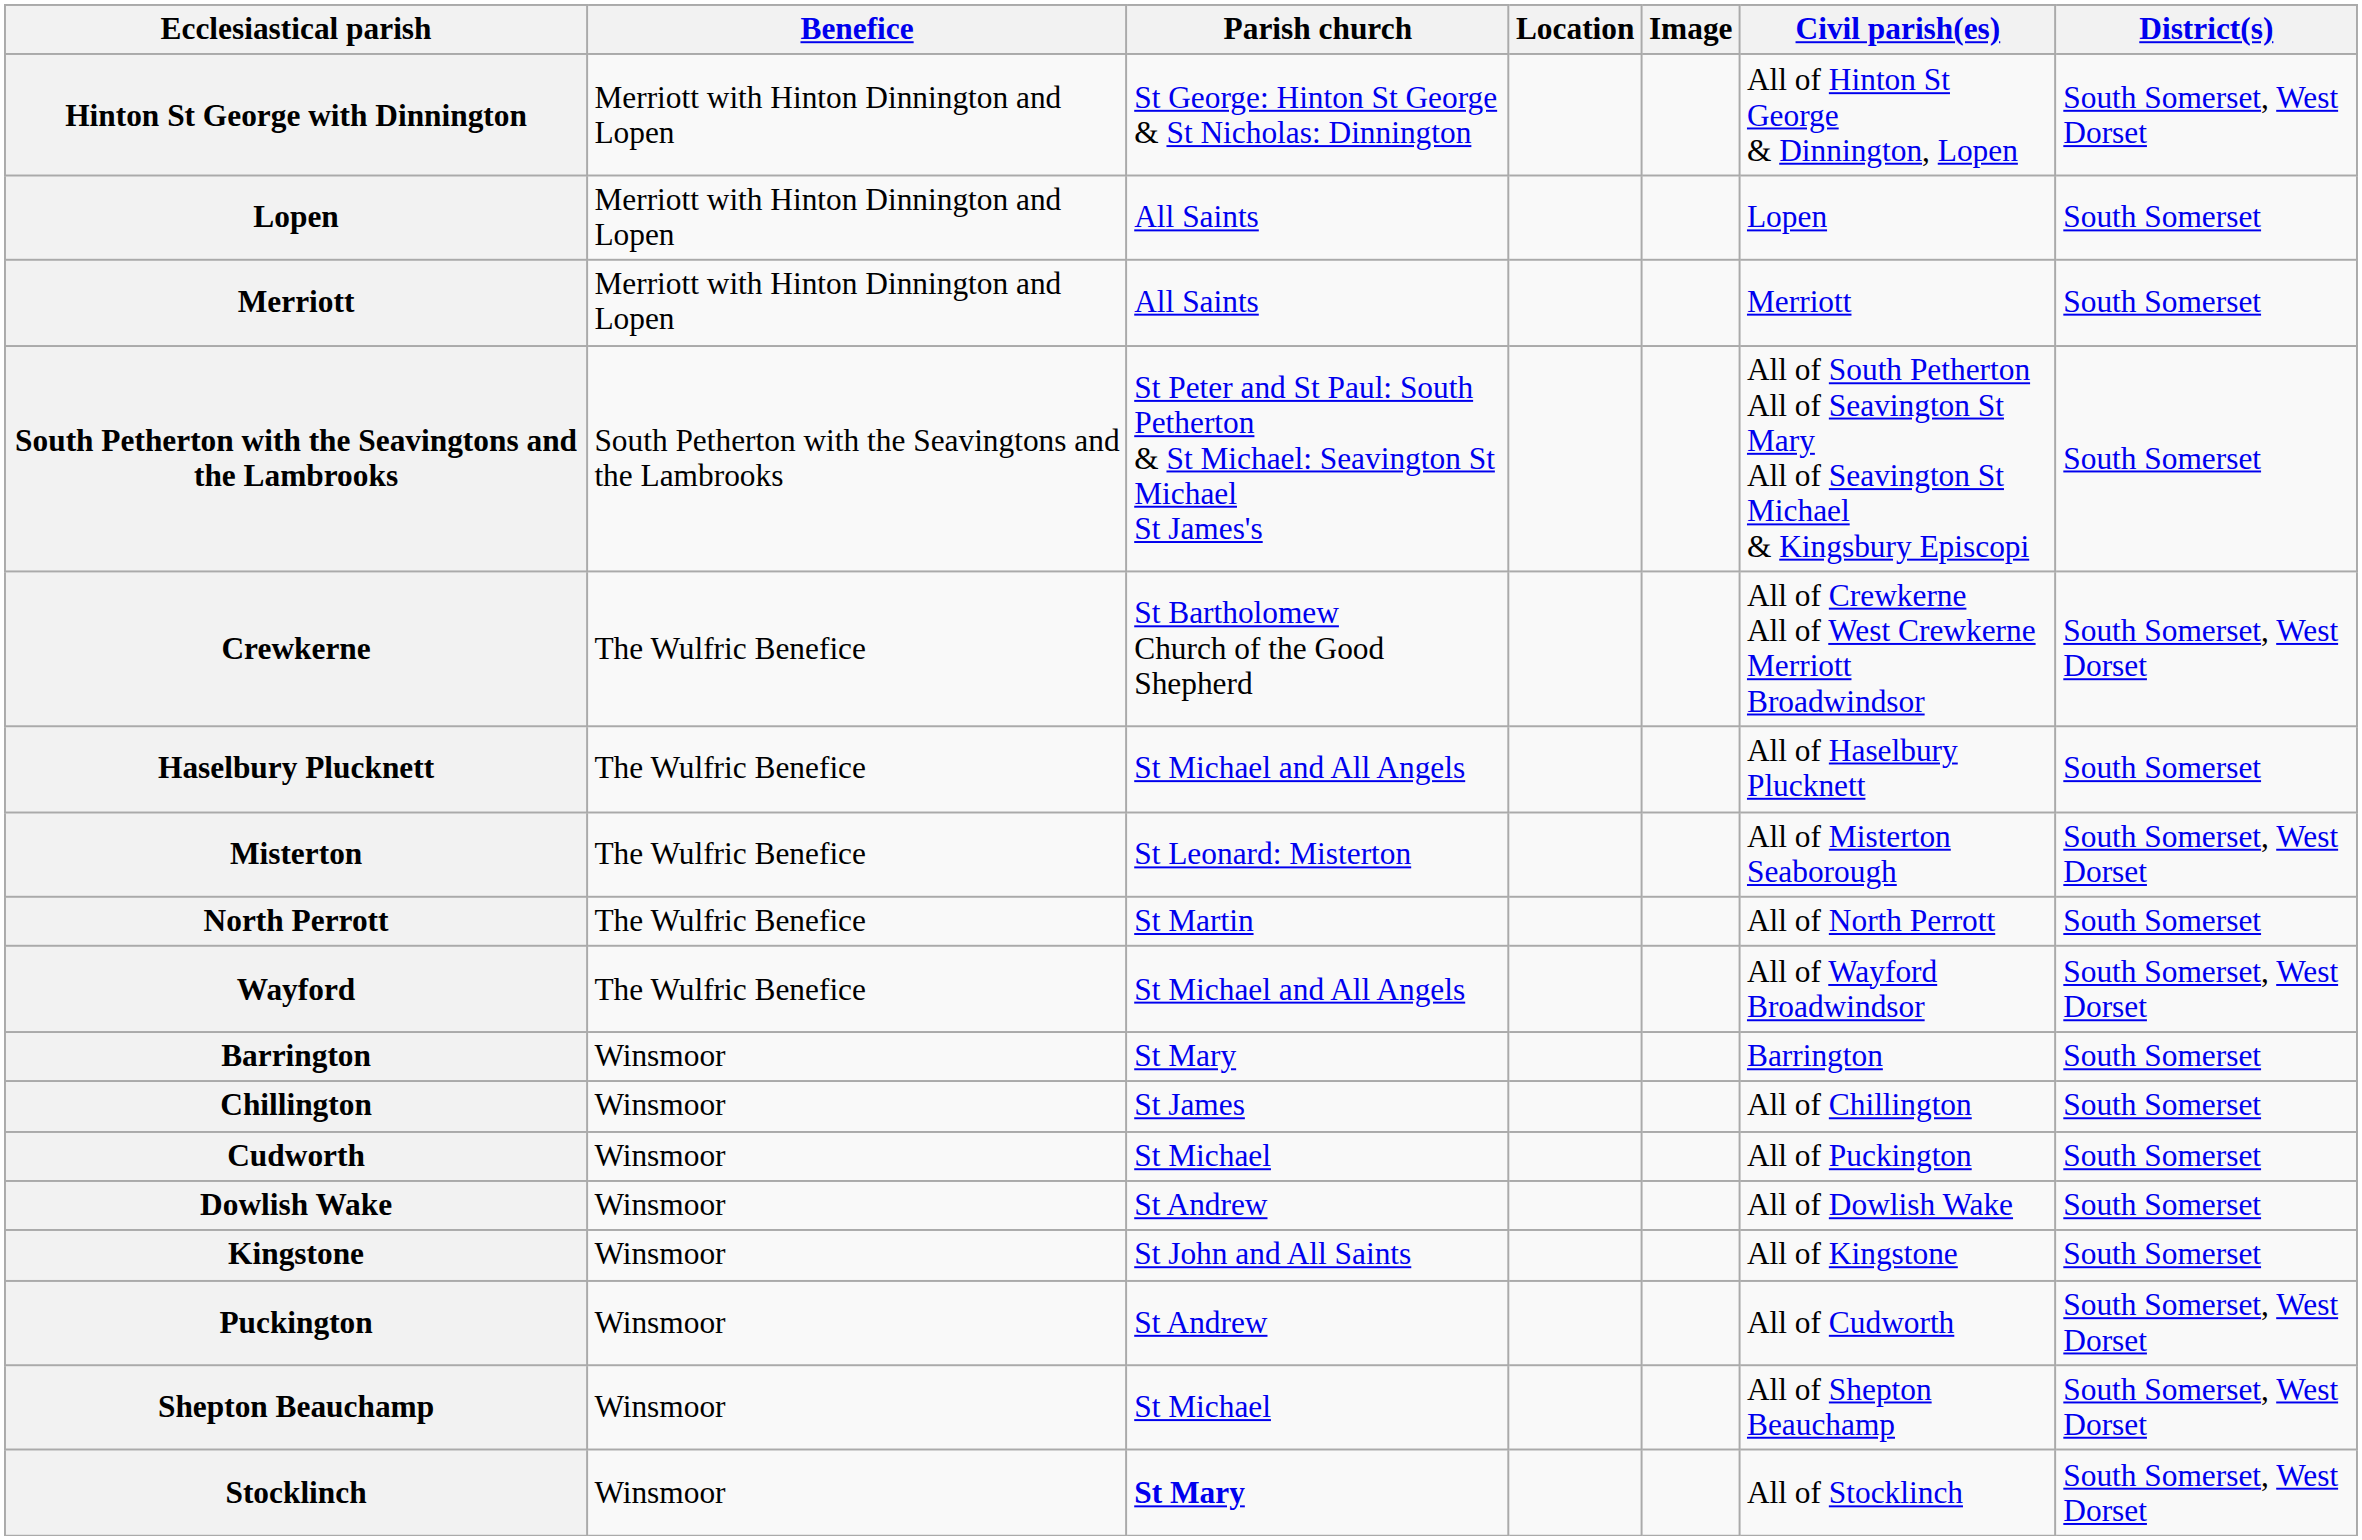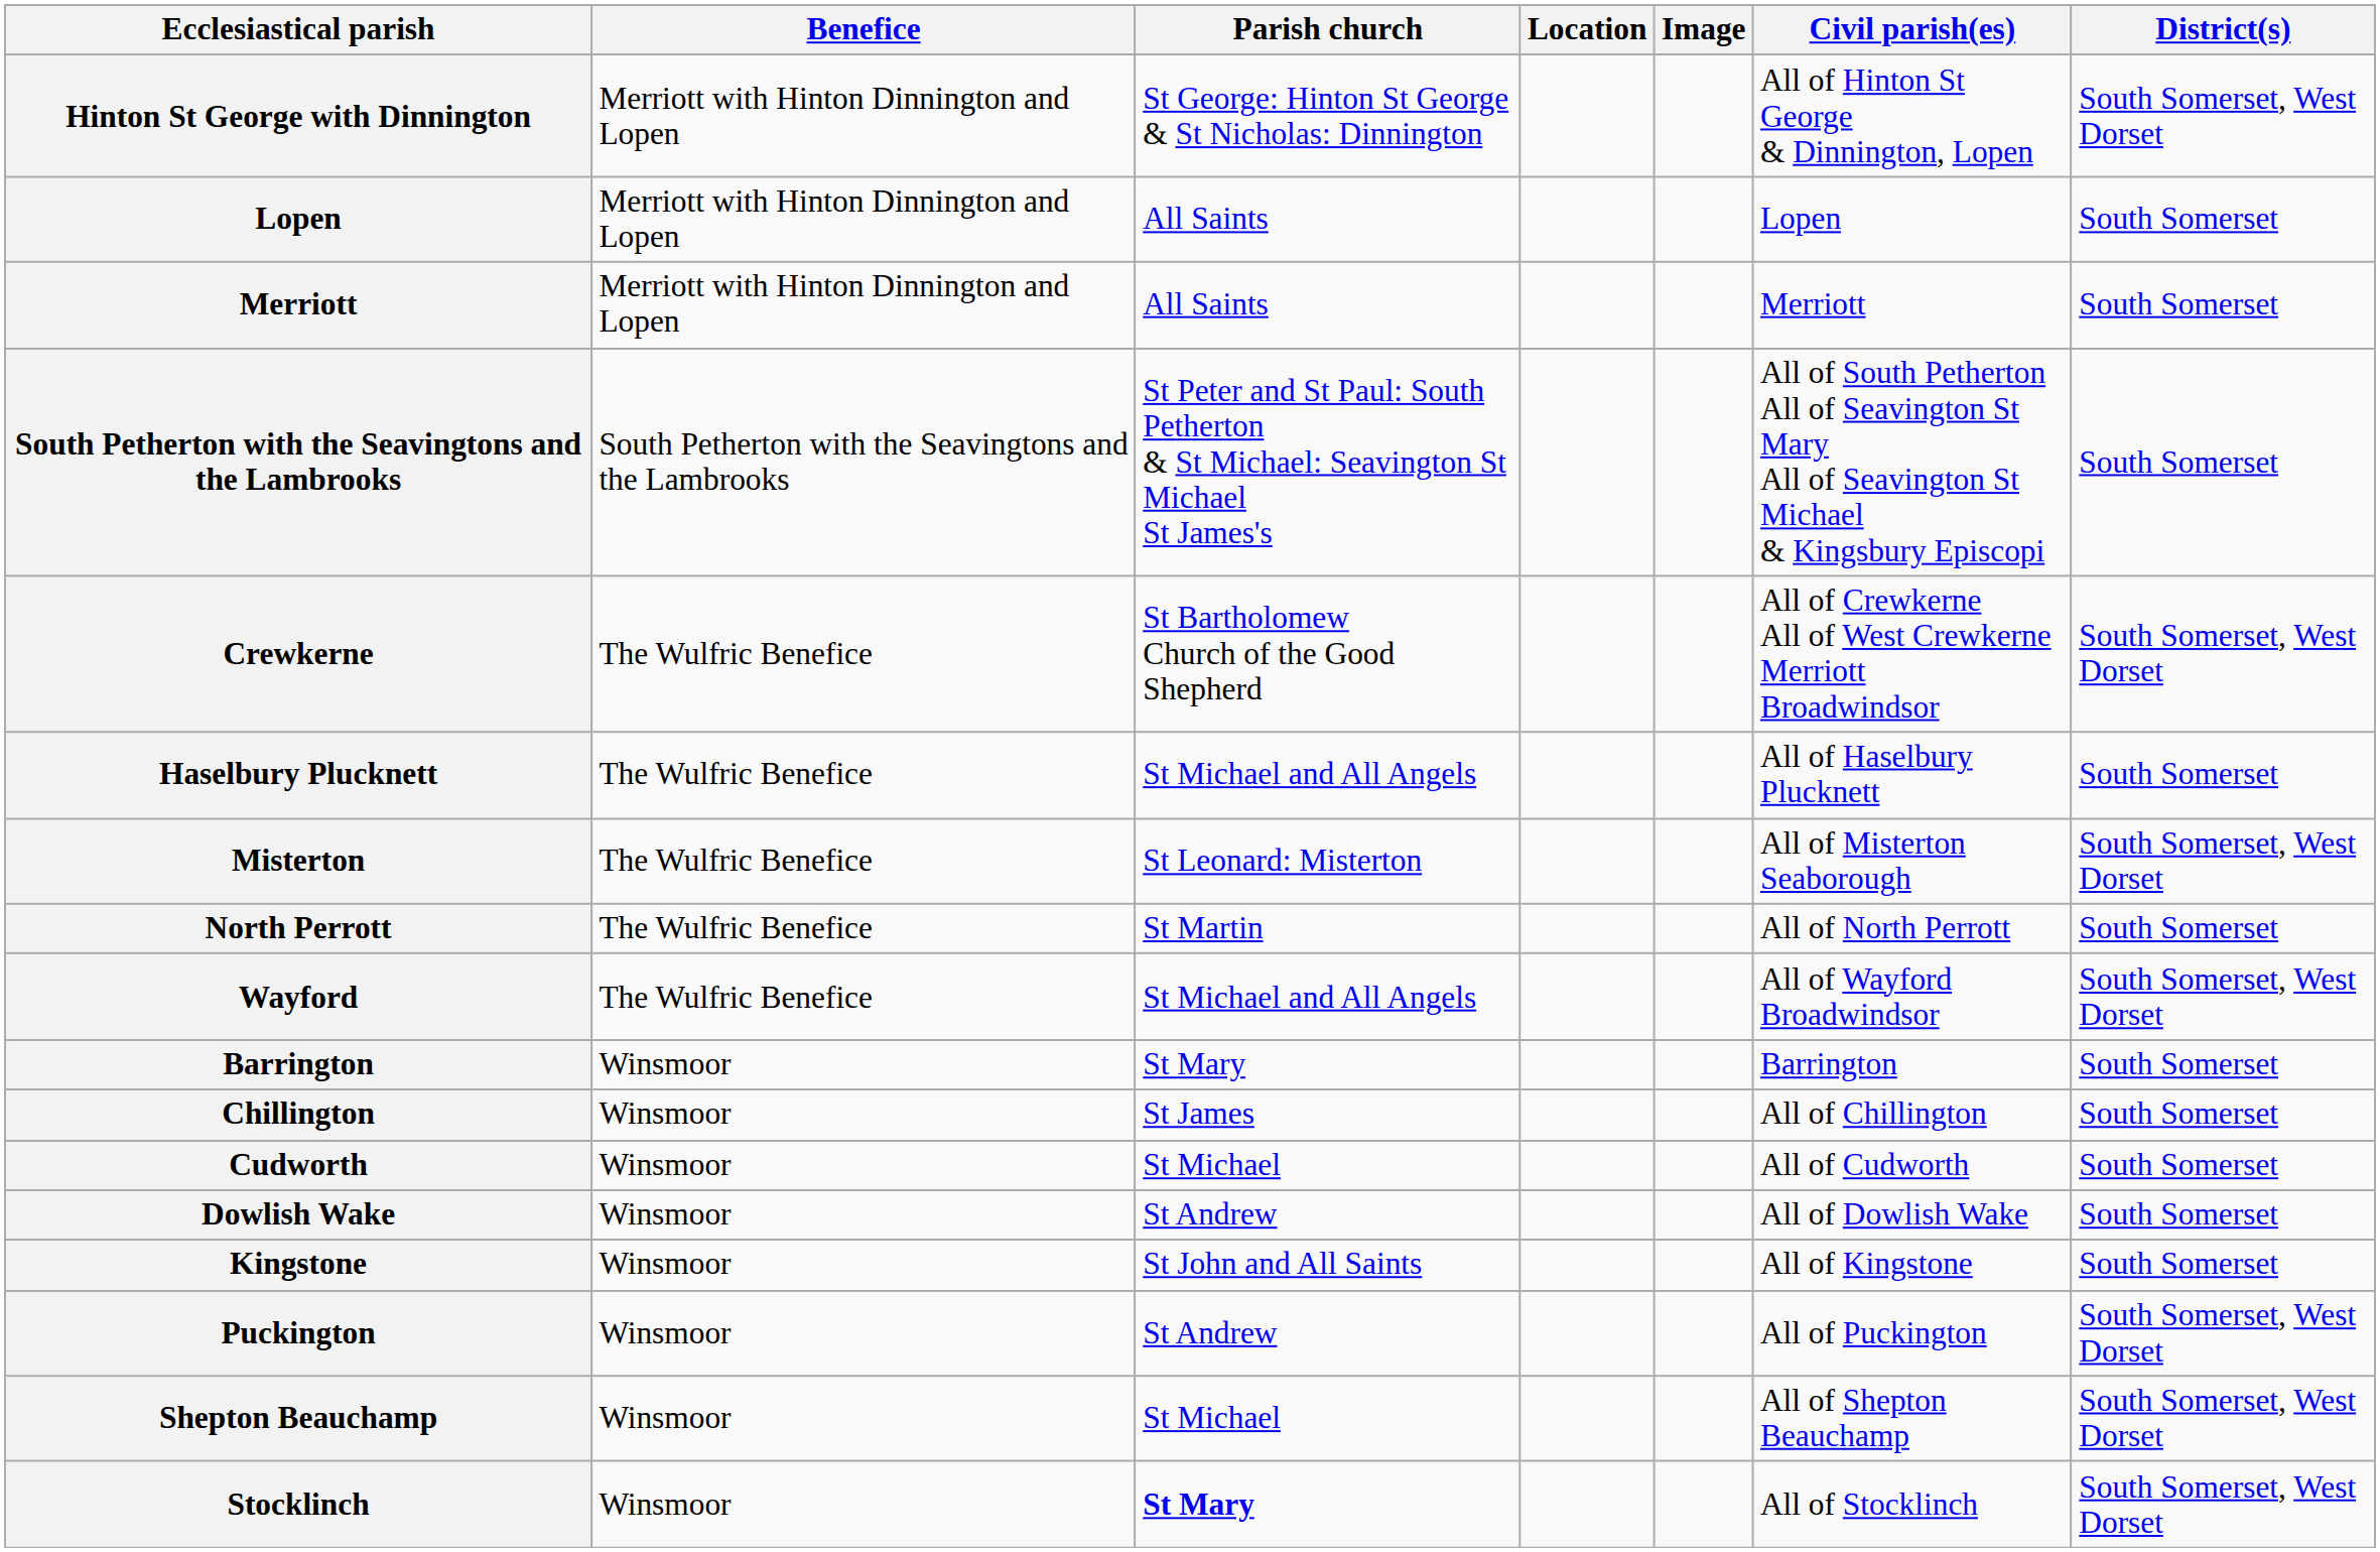 <table class="wikitable sortable" style="width:95%;">
 <tr>
 <th scope="col">Ecclesiastical parish</th>
 <th scope="col"><a href='#'>Benefice</a></th>
 <th scope="col">Parish church</th>
 <th scope="col">Location</th>
 <th scope="col" class="unsortable">Image</th>
 <th scope="col"><a href='#'>Civil parish(es)</a></th>
 <th scope="col"><a href='#'>District(s)</a></th>
 </tr>
 <tr>
 <th scope="row">Hinton St George with Dinnington</th>
 <td>Merriott with Hinton Dinnington and Lopen</td>
 <td><a href='#'>St George: Hinton St George</a><br>& <a href='#'>St Nicholas: Dinnington</a></td>
 <td><small></small></td>
 <td></td>
 <td>All of <a href='#'>Hinton St George</a><br> & <a href='#'>Dinnington</a>, <a href='#'>Lopen</a></td>
 <td><a href='#'>South Somerset</a>, <a href='#'>West Dorset</a></td>
 </tr>
 <tr>
 <th scope="row">Lopen</th>
 <td>Merriott with Hinton Dinnington and Lopen</td>
 <td><a href='#'>All Saints</a></td>
 <td><small></small></td>
 <td></td>
 <td><a href='#'>Lopen</a></td>
 <td><a href='#'>South Somerset</a></td>
 </tr>
 <tr>
 <th scope="row">Merriott</th>
 <td>Merriott with Hinton Dinnington and Lopen</td>
 <td><a href='#'>All Saints</a></td>
 <td><small></small></td>
 <td></td>
 <td><a href='#'>Merriott</a></td>
 <td><a href='#'>South Somerset</a></td>
 </tr>
 <tr>
 <th scope="row">South Petherton with the Seavingtons and the Lambrooks</th>
 <td>South Petherton with the Seavingtons and the Lambrooks</td>
 <td><a href='#'>St Peter and St Paul: South Petherton</a><br>& <a href='#'>St Michael: Seavington St Michael</a><br><a href='#'>St James's</a></td>
 <td><small></small></td>
 <td></td>
 <td>All of <a href='#'>South Petherton</a><br>All of <a href='#'>Seavington St Mary</a><br>All of <a href='#'>Seavington St Michael</a><br> & <a href='#'>Kingsbury Episcopi</a></td>
 <td><a href='#'>South Somerset</a></td>
 </tr>
 <tr>
 <th scope="row">Crewkerne</th>
 <td>The Wulfric Benefice</td>
 <td><a href='#'>St Bartholomew</a><br>Church of the Good Shepherd</td>
 <td><small></small></td>
 <td></td>
 <td>All of <a href='#'>Crewkerne</a><br>All of <a href='#'>West Crewkerne</a><br> <a href='#'>Merriott</a><br> <a href='#'>Broadwindsor</a></td>
 <td><a href='#'>South Somerset</a>, <a href='#'>West Dorset</a></td>
 </tr>
 <tr>
 <th scope="row">Haselbury Plucknett</th>
 <td>The Wulfric Benefice</td>
 <td><a href='#'>St Michael and All Angels</a></td>
 <td><small></small></td>
 <td></td>
 <td>All of <a href='#'>Haselbury Plucknett</a></td>
 <td><a href='#'>South Somerset</a></td>
 </tr>
 <tr>
 <th scope="row">Misterton</th>
 <td>The Wulfric Benefice</td>
 <td><a href='#'>St Leonard: Misterton</a></td>
 <td><small></small></td>
 <td></td>
 <td>All of <a href='#'>Misterton</a><br> <a href='#'>Seaborough</a></td>
 <td><a href='#'>South Somerset</a>, <a href='#'>West Dorset</a></td>
 </tr>
 <tr>
 <th scope="row">North Perrott</th>
 <td>The Wulfric Benefice</td>
 <td><a href='#'>St Martin</a></td>
 <td><small></small></td>
 <td></td>
 <td>All of <a href='#'>North Perrott</a></td>
 <td><a href='#'>South Somerset</a></td>
 </tr>
 <tr>
 <th scope="row">Wayford</th>
 <td>The Wulfric Benefice</td>
 <td><a href='#'>St Michael and All Angels</a></td>
 <td><small></small></td>
 <td></td>
 <td>All of <a href='#'>Wayford</a><br> <a href='#'>Broadwindsor</a></td>
 <td><a href='#'>South Somerset</a>, <a href='#'>West Dorset</a></td>
 </tr>
 <tr>
 <th scope="row">Barrington</th>
 <td>Winsmoor</td>
 <td><a href='#'>St Mary</a></td>
 <td><small></small></td>
 <td></td>
 <td><a href='#'>Barrington</a></td>
 <td><a href='#'>South Somerset</a></td>
 </tr>
 <tr>
 <th scope="row">Chillington</th>
 <td>Winsmoor</td>
 <td><a href='#'>St James</a></td>
 <td><small></small></td>
 <td></td>
 <td>All of <a href='#'>Chillington</a></td>
 <td><a href='#'>South Somerset</a></td>
 </tr>
 <tr>
 <th scope="row">Cudworth</th>
 <td>Winsmoor</td>
 <td><a href='#'>St Michael</a></td>
 <td><small></small></td>
 <td></td>
-<td>All of <a href='#'>Puckington</a></td>
+<td>All of <a href='#'>Cudworth</a></td>
 <td><a href='#'>South Somerset</a></td>
 </tr>
 <tr>
 <th scope="row">Dowlish Wake</th>
 <td>Winsmoor</td>
 <td><a href='#'>St Andrew</a></td>
 <td><small></small></td>
 <td></td>
 <td>All of <a href='#'>Dowlish Wake</a></td>
 <td><a href='#'>South Somerset</a></td>
 </tr>
 <tr>
 <th scope="row">Kingstone</th>
 <td>Winsmoor</td>
 <td><a href='#'>St John and All Saints</a></td>
 <td><small></small></td>
 <td></td>
 <td>All of <a href='#'>Kingstone</a></td>
 <td><a href='#'>South Somerset</a></td>
 </tr>
 <tr>
 <th scope="row">Puckington</th>
 <td>Winsmoor</td>
 <td><a href='#'>St Andrew</a></td>
 <td><small></small></td>
 <td></td>
-<td>All of <a href='#'>Cudworth</a></td>
+<td>All of <a href='#'>Puckington</a></td>
 <td><a href='#'>South Somerset</a>, <a href='#'>West Dorset</a></td>
 </tr>
 <tr>
 <th scope="row">Shepton Beauchamp</th>
 <td>Winsmoor</td>
 <td><a href='#'>St Michael</a></td>
 <td><small></small></td>
 <td></td>
 <td>All of <a href='#'>Shepton Beauchamp</a></td>
 <td><a href='#'>South Somerset</a>, <a href='#'>West Dorset</a></td>
 </tr>
 <tr>
 <th scope="row">Stocklinch</th>
 <td>Winsmoor</td>
 <td><strong><a href='#'>St Mary</a></strong></td>
 <td><small></small></td>
 <td></td>
 <td>All of <a href='#'>Stocklinch</a></td>
 <td><a href='#'>South Somerset</a>, <a href='#'>West Dorset</a></td>
 </tr>
 </table>
